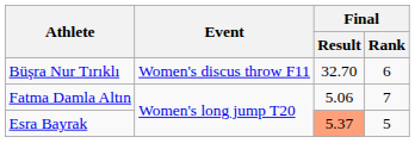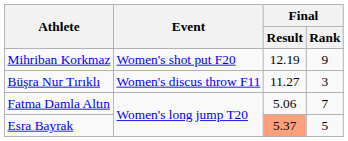 <table class=wikitable style="font-size:95%">
 <tr>
 <th rowspan="2">Athlete</th>
 <th rowspan="2">Event</th>
 <th colspan="2">Final</th>
 </tr>
 <tr>
 <th>Result</th>
 <th>Rank</th>
 </tr>
 <tr align=center>
+<td align=left><a href='#'>Mihriban Korkmaz</a></td>
+<td align=left><a href='#'>Women's shot put F20</a></td>
+<td>12.19</td>
+<td>9</td>
+</tr>
+<tr align=center>
 <td align=left><a href='#'>Büşra Nur Tırıklı</a></td>
 <td align=left><a href='#'>Women's discus throw F11</a></td>
-<td>32.70</td>
-<td>6</td>
+<td>11.27</td>
+<td>3</td>
 </tr>
 <tr align=center>
 <td align=left><a href='#'>Fatma Damla Altın</a></td>
 <td align=left rowspan=2><a href='#'>Women's long jump T20</a></td>
 <td>5.06</td>
 <td>7</td>
 </tr>
 <tr align=center>
 <td align=left><a href='#'>Esra Bayrak</a></td>
 <td style="background: lightsalmon;">5.37</td>
 <td>5</td>
 </tr>
 </table>
